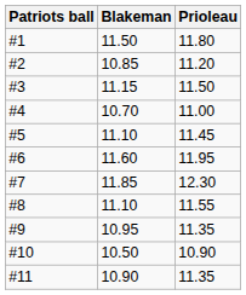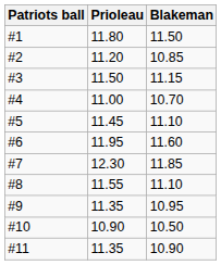 <table class="wikitable">
 <tr>
 <th>Patriots ball</th>
+<th>Prioleau</th>
 <th>Blakeman</th>
-<th>Prioleau</th>
 </tr>
 <tr>
 <td>#1</td>
+<td>11.80</td>
 <td>11.50</td>
-<td>11.80</td>
 </tr>
 <tr>
 <td>#2</td>
+<td>11.20</td>
 <td>10.85</td>
-<td>11.20</td>
 </tr>
 <tr>
 <td>#3</td>
+<td>11.50</td>
 <td>11.15</td>
-<td>11.50</td>
 </tr>
 <tr>
 <td>#4</td>
+<td>11.00</td>
 <td>10.70</td>
-<td>11.00</td>
 </tr>
 <tr>
 <td>#5</td>
+<td>11.45</td>
 <td>11.10</td>
-<td>11.45</td>
 </tr>
 <tr>
 <td>#6</td>
+<td>11.95</td>
 <td>11.60</td>
-<td>11.95</td>
 </tr>
 <tr>
 <td>#7</td>
+<td>12.30</td>
 <td>11.85</td>
-<td>12.30</td>
 </tr>
 <tr>
 <td>#8</td>
+<td>11.55</td>
 <td>11.10</td>
-<td>11.55</td>
 </tr>
 <tr>
 <td>#9</td>
+<td>11.35</td>
 <td>10.95</td>
-<td>11.35</td>
 </tr>
 <tr>
 <td>#10</td>
+<td>10.90</td>
 <td>10.50</td>
-<td>10.90</td>
 </tr>
 <tr>
 <td>#11</td>
+<td>11.35</td>
 <td>10.90</td>
-<td>11.35</td>
 </tr>
 </table>
